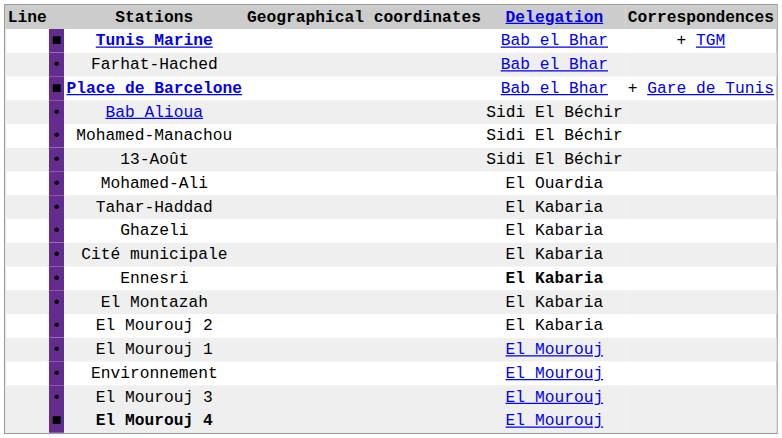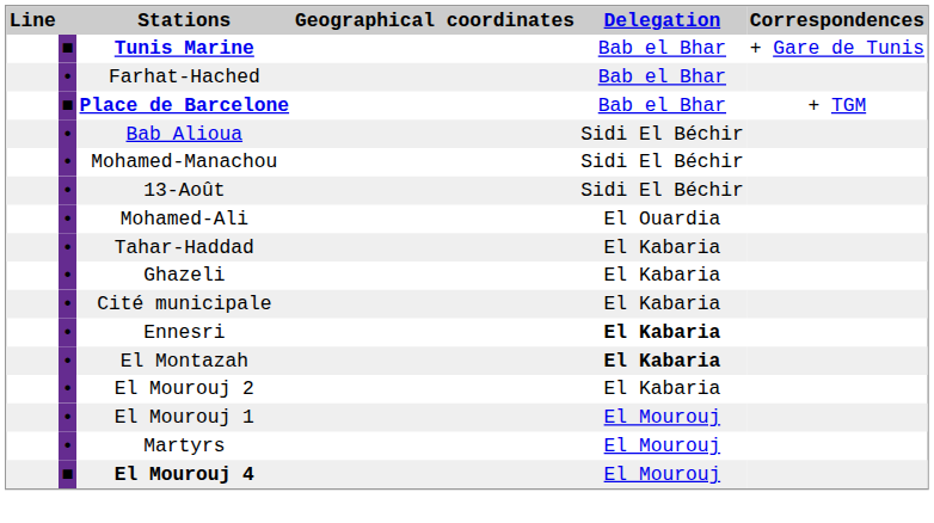 <table class="mw-collapsible" style="border: 1px solid #999; background-color:#FFFFFF; text-align: center" cellspacing="0" cellpadding="2" border="0">
 <tr bgcolor="#CCCCCC">
 <th>Line </th>
 <th></th>
 <th>Stations</th>
 <th>Geographical coordinates</th>
 <th><a href='#'>Delegation</a></th>
 <th>Correspondences</th>
 </tr>
 <tr>
 <td></td>
 <td bgcolor="#652c90"><span>■</span></td>
 <td><strong><a href='#'>Tunis Marine</a></strong></td>
 <td></td>
 <td><a href='#'>Bab el Bhar</a></td>
-<td> + <a href='#'>TGM</a></td>
+<td> + <a href='#'>Gare de Tunis</a></td>
 </tr>
 <tr bgcolor="#efefef">
 <td></td>
 <td bgcolor="#652c90"><span>•</span></td>
 <td>Farhat-Hached</td>
 <td></td>
 <td><a href='#'>Bab el Bhar</a></td>
 <td></td>
 </tr>
 <tr>
 <td></td>
 <td bgcolor="#652c90"><span>■</span></td>
 <td><strong><a href='#'>Place de Barcelone</a></strong></td>
 <td></td>
 <td><a href='#'>Bab el Bhar</a></td>
-<td> + <a href='#'>Gare de Tunis</a></td>
+<td> + <a href='#'>TGM</a></td>
 </tr>
 <tr bgcolor="#efefef">
 <td></td>
 <td bgcolor="#652c90"><span>•</span></td>
 <td><a href='#'>Bab Alioua</a></td>
 <td></td>
 <td>Sidi El Béchir</td>
 <td></td>
 </tr>
 <tr>
 <td></td>
 <td bgcolor="#652c90"><span>•</span></td>
 <td>Mohamed-Manachou</td>
 <td></td>
 <td>Sidi El Béchir</td>
 <td></td>
 </tr>
 <tr bgcolor="#efefef">
 <td></td>
 <td bgcolor="#652c90"><span>•</span></td>
 <td>13-Août</td>
 <td></td>
 <td>Sidi El Béchir</td>
 <td></td>
 </tr>
 <tr>
 <td></td>
 <td bgcolor="#652c90"><span>•</span></td>
 <td>Mohamed-Ali</td>
 <td></td>
 <td>El Ouardia</td>
 <td></td>
 </tr>
 <tr bgcolor="#efefef">
 <td></td>
 <td bgcolor="#652c90"><span>•</span></td>
 <td>Tahar-Haddad</td>
 <td></td>
 <td>El Kabaria</td>
 <td></td>
 </tr>
 <tr>
 <td></td>
 <td bgcolor="#652c90"><span>•</span></td>
 <td>Ghazeli</td>
 <td></td>
 <td>El Kabaria</td>
 <td></td>
 </tr>
 <tr bgcolor="#efefef">
 <td></td>
 <td bgcolor="#652c90"><span>•</span></td>
 <td>Cité municipale</td>
 <td></td>
 <td>El Kabaria</td>
 <td></td>
 </tr>
 <tr>
 <td></td>
 <td bgcolor="#652c90"><span>•</span></td>
 <td>Ennesri</td>
 <td></td>
 <td><strong>El Kabaria</strong></td>
 <td></td>
 </tr>
 <tr bgcolor="#efefef">
 <td></td>
 <td bgcolor="#652c90"><span>•</span></td>
 <td>El Montazah</td>
 <td></td>
-<td>El Kabaria</td>
+<td><strong>El Kabaria</strong></td>
 <td></td>
 </tr>
 <tr>
 <td></td>
 <td bgcolor="#652c90"><span>•</span></td>
 <td>El Mourouj 2</td>
 <td></td>
 <td>El Kabaria</td>
 <td></td>
 </tr>
 <tr bgcolor="#efefef">
 <td></td>
 <td bgcolor="#652c90"><span>•</span></td>
 <td>El Mourouj 1</td>
 <td></td>
 <td><a href='#'>El Mourouj</a></td>
 <td></td>
 </tr>
 <tr>
 <td></td>
 <td bgcolor="#652c90"><span>•</span></td>
-<td>Environnement</td>
-<td></td>
-<td><a href='#'>El Mourouj</a></td>
-<td></td>
-</tr>
-<tr bgcolor="#efefef">
-<td></td>
-<td bgcolor="#652c90"><span>•</span></td>
-<td>El Mourouj 3</td>
+<td>Martyrs</td>
 <td></td>
 <td><a href='#'>El Mourouj</a></td>
 <td></td>
 </tr>
 <tr bgcolor="#efefef">
 <td></td>
 <td bgcolor="#652c90"><span>■</span></td>
 <td><strong>El Mourouj 4</strong></td>
 <td></td>
 <td><a href='#'>El Mourouj</a></td>
 <td></td>
 </tr>
 </table>
